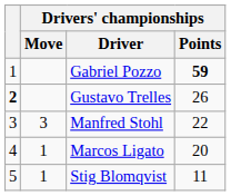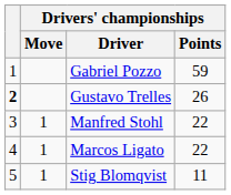 <table class="wikitable" style="font-size:85%;">
 <tr>
 <th rowspan="2"></th>
 <th colspan="3">Drivers' championships</th>
 </tr>
 <tr>
 <th>Move</th>
 <th>Driver</th>
 <th>Points</th>
 </tr>
 <tr>
 <td align="center">1</td>
 <td align="center"></td>
 <td> <a href='#'>Gabriel Pozzo</a></td>
-<td align="center"><strong>59</strong></td>
+<td align="center">59</td>
 </tr>
 <tr>
 <td align="center"><strong>2</strong></td>
 <td align="center"></td>
 <td> <a href='#'>Gustavo Trelles</a></td>
 <td align="center">26</td>
 </tr>
 <tr>
 <td align="center">3</td>
-<td align="center"> 3</td>
+<td align="center"> 1</td>
 <td> <a href='#'>Manfred Stohl</a></td>
 <td align="center">22</td>
 </tr>
 <tr>
 <td align="center">4</td>
 <td align="center"> 1</td>
 <td> <a href='#'>Marcos Ligato</a></td>
-<td align="center">20</td>
+<td align="center">22</td>
 </tr>
 <tr>
 <td align="center">5</td>
 <td align="center"> 1</td>
 <td> <a href='#'>Stig Blomqvist</a></td>
 <td align="center">11</td>
 </tr>
 </table>
